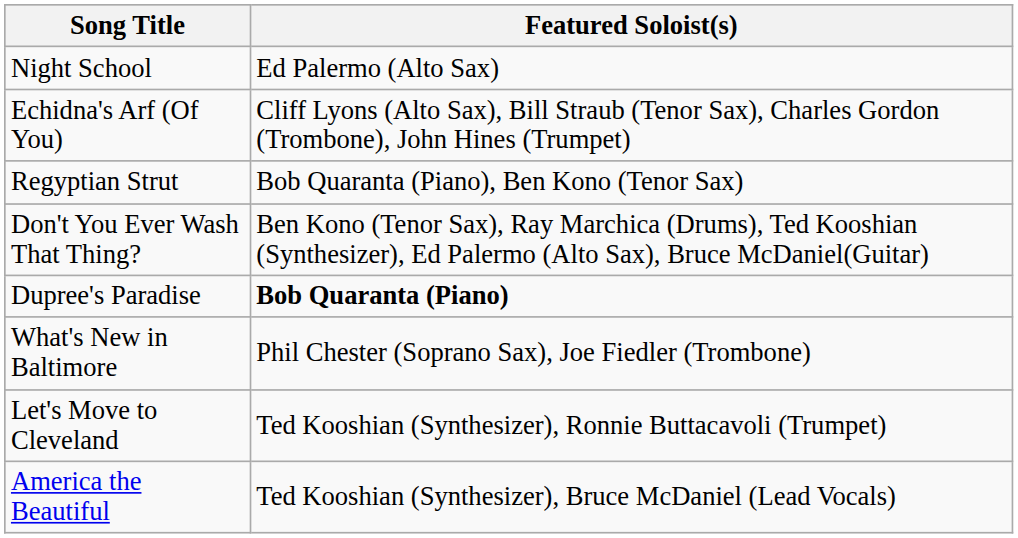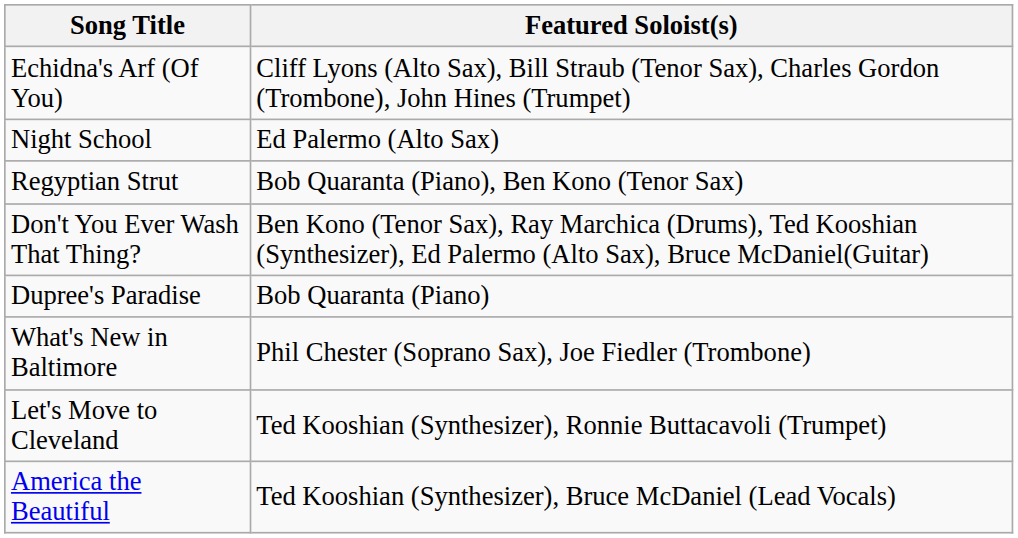 <table class = "wikitable" border = "1">
 <tr>
 <th>Song Title</th>
 <th>Featured Soloist(s)</th>
 </tr>
 <tr>
+<td>Echidna's Arf (Of You)</td>
+<td>Cliff Lyons (Alto Sax), Bill Straub (Tenor Sax), Charles Gordon (Trombone), John Hines (Trumpet)</td>
+</tr>
+<tr>
 <td>Night School</td>
 <td>Ed Palermo (Alto Sax)</td>
-</tr>
-<tr>
-<td>Echidna's Arf (Of You)</td>
-<td>Cliff Lyons (Alto Sax), Bill Straub (Tenor Sax), Charles Gordon (Trombone), John Hines (Trumpet)</td>
 </tr>
 <tr>
 <td>Regyptian Strut</td>
 <td>Bob Quaranta (Piano), Ben Kono (Tenor Sax)</td>
 </tr>
 <tr>
 <td>Don't You Ever Wash That Thing?</td>
 <td>Ben Kono (Tenor Sax), Ray Marchica (Drums), Ted Kooshian (Synthesizer), Ed Palermo (Alto Sax), Bruce McDaniel(Guitar)</td>
 </tr>
 <tr>
 <td>Dupree's Paradise</td>
-<td><strong>Bob Quaranta (Piano)</strong></td>
+<td>Bob Quaranta (Piano)</td>
 </tr>
 <tr>
 <td>What's New in Baltimore</td>
 <td>Phil Chester (Soprano Sax), Joe Fiedler (Trombone)</td>
 </tr>
 <tr>
 <td>Let's Move to Cleveland</td>
 <td>Ted Kooshian (Synthesizer), Ronnie Buttacavoli (Trumpet)</td>
 </tr>
 <tr>
 <td><a href='#'>America the Beautiful</a></td>
 <td>Ted Kooshian (Synthesizer), Bruce McDaniel (Lead Vocals)</td>
 </tr>
 </table>
